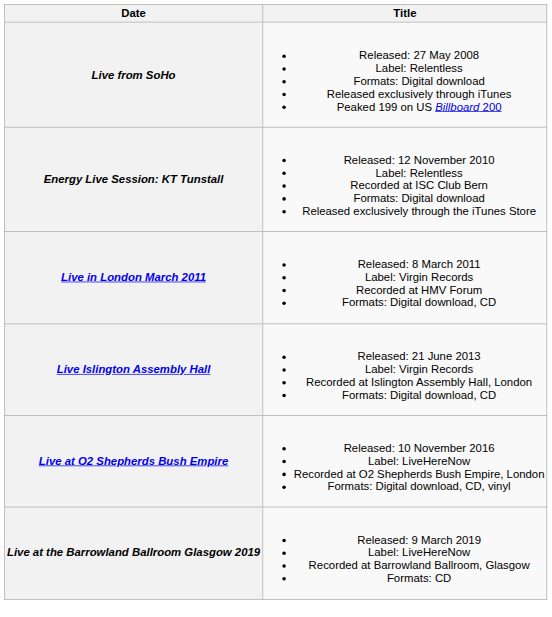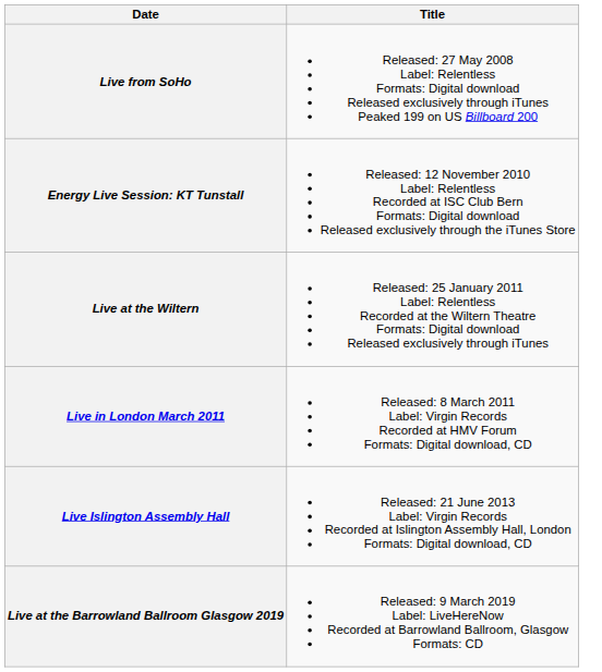 <table class="wikitable plainrowheaders" style="text-align:center;">
 <tr>
 <th scope="col" rowspan="1">Date</th>
 <th scope="col" rowspan="1">Title</th>
 </tr>
 <tr>
 <th scope="row"><em>Live from SoHo</em></th>
 <td><br><ul><li>Released: 27 May 2008</li><li>Label: Relentless</li><li>Formats: Digital download</li><li>Released exclusively through iTunes</li><li>Peaked 199 on US <a href='#'><em>Billboard</em> 200</a></li></ul></td>
 </tr>
 <tr>
 <th scope="row"><em>Energy Live Session: KT Tunstall</em></th>
 <td><br><ul><li>Released: 12 November 2010</li><li>Label: Relentless</li><li>Recorded at ISC Club Bern</li><li>Formats: Digital download</li><li>Released exclusively through the iTunes Store</li></ul></td>
 </tr>
 <tr>
+<th scope="row"><em>Live at the Wiltern</em></th>
+<td><br><ul><li>Released: 25 January 2011</li><li>Label: Relentless</li><li>Recorded at the Wiltern Theatre</li><li>Formats: Digital download</li><li>Released exclusively through iTunes</li></ul></td>
+</tr>
+<tr>
 <th scope="row"><em><a href='#'>Live in London March 2011</a></em></th>
 <td><br><ul><li>Released: 8 March 2011</li><li>Label: Virgin Records</li><li>Recorded at HMV Forum</li><li>Formats: Digital download, CD</li></ul></td>
 </tr>
 <tr>
 <th scope="row"><em><a href='#'>Live Islington Assembly Hall</a></em></th>
 <td><br><ul><li>Released: 21 June 2013</li><li>Label: Virgin Records</li><li>Recorded at Islington Assembly Hall, London</li><li>Formats: Digital download, CD</li></ul></td>
 </tr>
 <tr>
-<th scope="row"><em><a href='#'>Live at O2 Shepherds Bush Empire</a></em></th>
-<td><br><ul><li>Released: 10 November 2016</li><li>Label: LiveHereNow</li><li>Recorded at O2 Shepherds Bush Empire, London</li><li>Formats: Digital download, CD, vinyl</li></ul></td>
-</tr>
-<tr>
 <th scope="row"><em>Live at the Barrowland Ballroom Glasgow 2019</em></th>
 <td><br><ul><li>Released: 9 March 2019</li><li>Label: LiveHereNow</li><li>Recorded at Barrowland Ballroom, Glasgow</li><li>Formats: CD</li></ul></td>
 </tr>
 </table>
